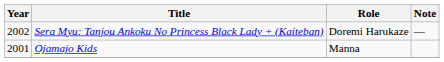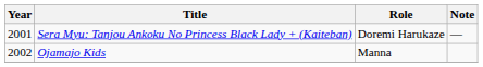 <table class="wikitable">
 <tr>
 <th>Year</th>
 <th>Title</th>
 <th>Role</th>
 <th>Note</th>
 </tr>
 <tr>
-<td>2002</td>
+<td>2001</td>
 <td><em><a href='#'>Sera Myu: Tanjou Ankoku No Princess Black Lady + (Kaiteban)</a></em></td>
 <td>Doremi Harukaze</td>
 <td>—</td>
 </tr>
 <tr>
-<td>2001</td>
+<td>2002</td>
 <td><em><a href='#'>Ojamajo Kids</a></em></td>
 <td>Manna</td>
 <td></td>
 </tr>
 <tr>
 </tr>
 </table>
